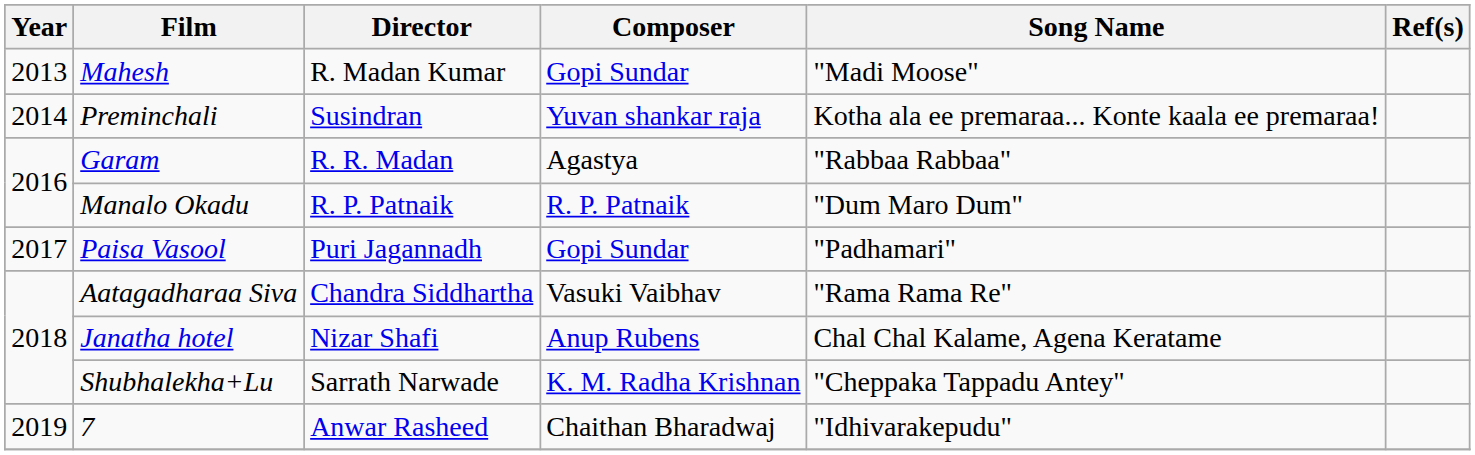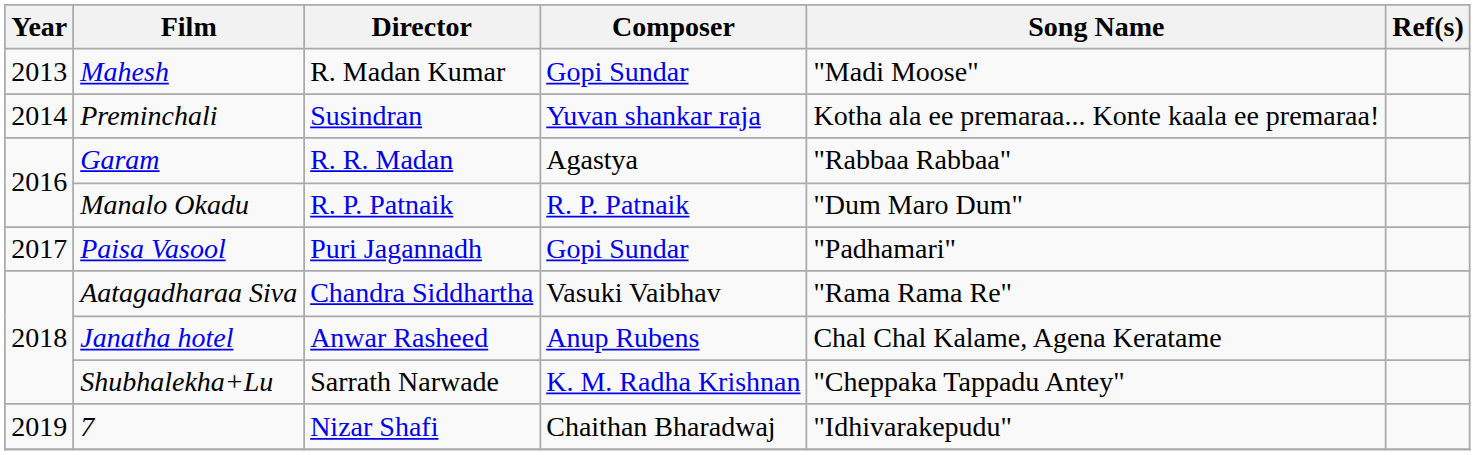 <table class="wikitable sortable">
 <tr>
 <th>Year</th>
 <th class="unsortable">Film</th>
 <th class="unsortable">Director</th>
 <th class="unsortable">Composer</th>
 <th class="unsortable">Song Name</th>
 <th class="unsortable">Ref(s)</th>
 </tr>
 <tr>
 <td>2013</td>
 <td><a href='#'><em>Mahesh</em></a></td>
 <td>R. Madan Kumar</td>
 <td><a href='#'>Gopi Sundar</a></td>
 <td>"Madi Moose"</td>
 <td></td>
 </tr>
 <tr>
 <td>2014</td>
 <td><em>Preminchali</em></td>
 <td><a href='#'>Susindran</a></td>
 <td><a href='#'>Yuvan shankar raja</a></td>
 <td>Kotha ala ee premaraa... Konte kaala ee premaraa!</td>
 <td></td>
 </tr>
 <tr>
 <td rowspan="2">2016</td>
 <td><a href='#'><em>Garam</em></a></td>
 <td><a href='#'>R. R. Madan</a></td>
 <td>Agastya</td>
 <td>"Rabbaa Rabbaa"</td>
 <td></td>
 </tr>
 <tr>
 <td><em>Manalo Okadu</em></td>
 <td><a href='#'>R. P. Patnaik</a></td>
 <td><a href='#'>R. P. Patnaik</a></td>
 <td>"Dum Maro Dum"</td>
 <td></td>
 </tr>
 <tr>
 <td>2017</td>
 <td><a href='#'><em>Paisa Vasool</em></a></td>
 <td><a href='#'>Puri Jagannadh</a></td>
 <td><a href='#'>Gopi Sundar</a></td>
 <td>"Padhamari"</td>
 <td></td>
 </tr>
 <tr>
 <td rowspan="3">2018</td>
 <td><em>Aatagadharaa Siva</em></td>
 <td><a href='#'>Chandra Siddhartha</a></td>
 <td>Vasuki Vaibhav</td>
 <td>"Rama Rama Re"</td>
 <td></td>
 </tr>
 <tr>
 <td><a href='#'><em>Janatha hotel</em></a></td>
-<td><a href='#'>Nizar Shafi</a></td>
+<td><a href='#'>Anwar Rasheed</a></td>
 <td><a href='#'>Anup Rubens</a></td>
 <td>Chal Chal Kalame, Agena Keratame</td>
 <td></td>
 </tr>
 <tr>
 <td><em>Shubhalekha+Lu</em></td>
 <td>Sarrath Narwade</td>
 <td><a href='#'>K. M. Radha Krishnan</a></td>
 <td>"Cheppaka Tappadu Antey"</td>
 <td></td>
 </tr>
 <tr>
 <td>2019</td>
 <td><em>7</em></td>
-<td><a href='#'>Anwar Rasheed</a></td>
+<td><a href='#'>Nizar Shafi</a></td>
 <td>Chaithan Bharadwaj</td>
 <td>"Idhivarakepudu"</td>
 <td></td>
 </tr>
 <tr>
 </tr>
 </table>
